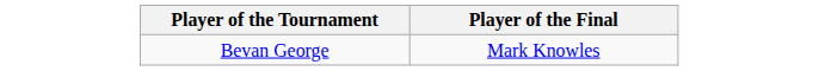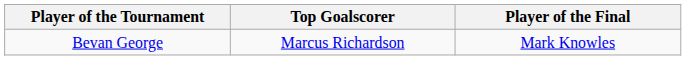 <table class=wikitable style="margin:auto; text-align:center">
 <tr>
 <th style= "width:220px">Player of the Tournament</th>
+<th style= "width:220px">Top Goalscorer</th>
 <th style= "width:220px">Player of the Final</th>
 </tr>
 <tr>
 <td> <a href='#'>Bevan George</a></td>
+<td> <a href='#'>Marcus Richardson</a></td>
 <td> <a href='#'>Mark Knowles</a></td>
 </tr>
 </table>
